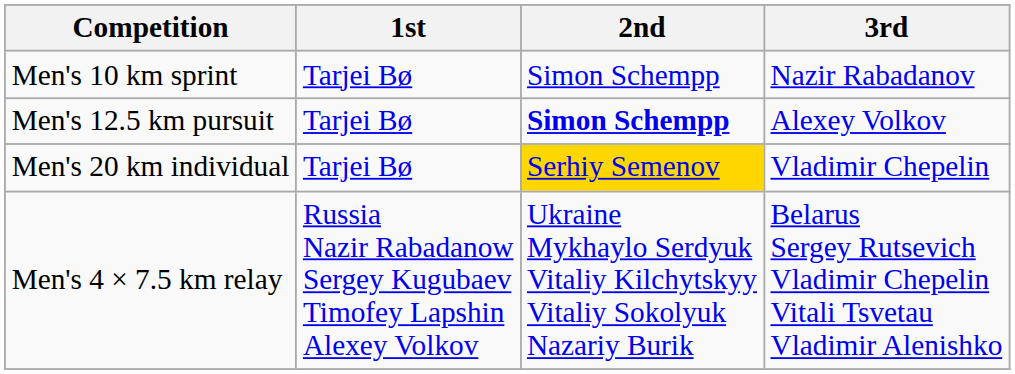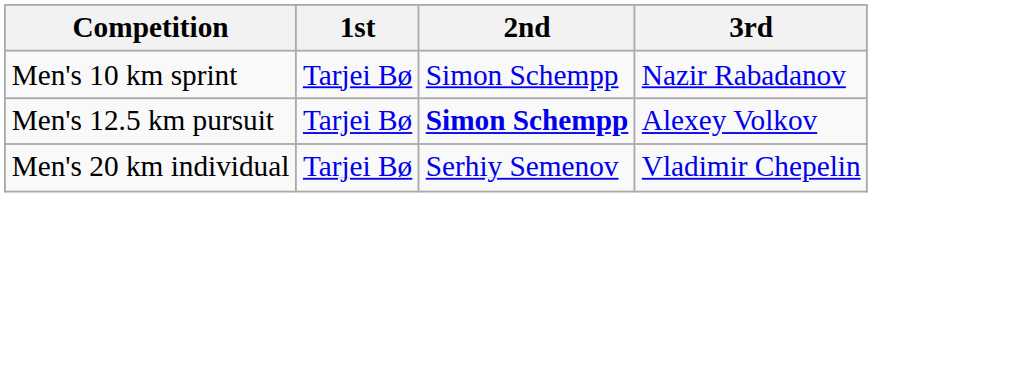 <table class="wikitable">
 <tr>
 <th>Competition</th>
 <th>1st</th>
 <th>2nd</th>
 <th>3rd</th>
 </tr>
 <tr>
 <td>Men's 10 km sprint</td>
 <td> <a href='#'>Tarjei Bø</a></td>
 <td> <a href='#'>Simon Schempp</a></td>
 <td> <a href='#'>Nazir Rabadanov</a></td>
 </tr>
 <tr>
 <td>Men's 12.5 km pursuit</td>
 <td> <a href='#'>Tarjei Bø</a></td>
 <td><strong> <a href='#'>Simon Schempp</a></strong></td>
 <td> <a href='#'>Alexey Volkov</a></td>
 </tr>
 <tr>
 <td>Men's 20 km individual</td>
 <td> <a href='#'>Tarjei Bø</a></td>
-<td style="background: gold;"> <a href='#'>Serhiy Semenov</a></td>
+<td> <a href='#'>Serhiy Semenov</a></td>
 <td> <a href='#'>Vladimir Chepelin</a></td>
 </tr>
-<tr>
-<td>Men's 4 × 7.5 km relay</td>
-<td> <a href='#'>Russia</a><br><a href='#'>Nazir Rabadanow</a><br><a href='#'>Sergey Kugubaev</a><br><a href='#'>Timofey Lapshin</a><br><a href='#'>Alexey Volkov</a></td>
-<td> <a href='#'>Ukraine</a><br><a href='#'>Mykhaylo Serdyuk</a><br><a href='#'>Vitaliy Kilchytskyy</a><br><a href='#'>Vitaliy Sokolyuk</a><br><a href='#'>Nazariy Burik</a></td>
-<td> <a href='#'>Belarus</a><br><a href='#'>Sergey Rutsevich</a><br><a href='#'>Vladimir Chepelin</a><br><a href='#'>Vitali Tsvetau</a><br><a href='#'>Vladimir Alenishko</a></td>
-</tr>
 </table>
